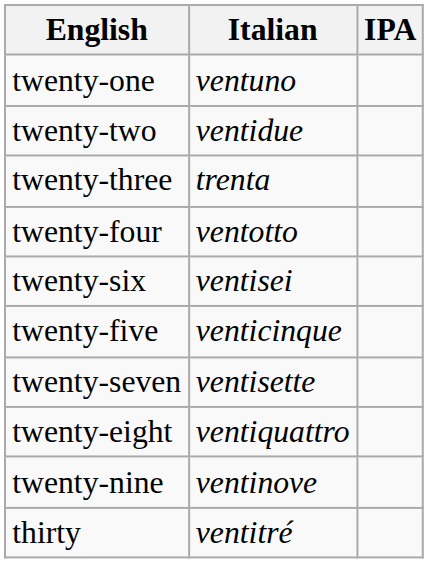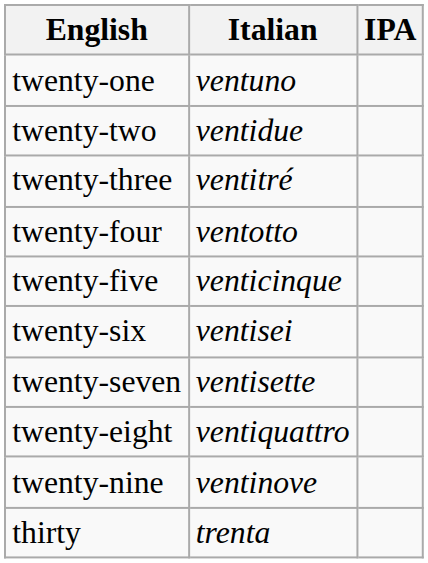 <table class="wikitable">
 <tr>
 <th>English</th>
 <th>Italian</th>
 <th>IPA</th>
 </tr>
 <tr>
 <td>twenty-one</td>
 <td><em>ventuno</em></td>
 <td></td>
 </tr>
 <tr>
 <td>twenty-two</td>
 <td><em>ventidue</em></td>
 <td></td>
 </tr>
 <tr>
 <td>twenty-three</td>
-<td><em>trenta</em></td>
+<td><em>ventitré</em></td>
 <td></td>
 </tr>
 <tr>
 <td>twenty-four</td>
 <td><em>ventotto</em></td>
 <td></td>
 </tr>
 <tr>
-<td>twenty-six</td>
-<td><em>ventisei</em></td>
+<td>twenty-five</td>
+<td><em>venticinque</em></td>
 <td></td>
 </tr>
 <tr>
-<td>twenty-five</td>
-<td><em>venticinque</em></td>
+<td>twenty-six</td>
+<td><em>ventisei</em></td>
 <td></td>
 </tr>
 <tr>
 <td>twenty-seven</td>
 <td><em>ventisette</em></td>
 <td></td>
 </tr>
 <tr>
 <td>twenty-eight</td>
 <td><em>ventiquattro</em></td>
 <td></td>
 </tr>
 <tr>
 <td>twenty-nine</td>
 <td><em>ventinove</em></td>
 <td></td>
 </tr>
 <tr>
 <td>thirty</td>
-<td><em>ventitré</em></td>
+<td><em>trenta</em></td>
 <td></td>
 </tr>
 </table>
